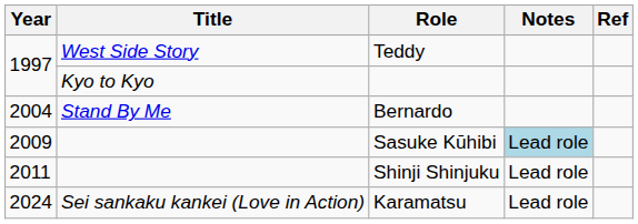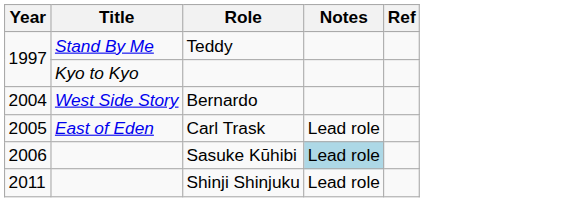 <table class="wikitable sortable">
 <tr>
 <th>Year</th>
 <th>Title</th>
 <th>Role</th>
 <th class="unsortable">Notes</th>
 <th class="unsortable">Ref</th>
 </tr>
 <tr>
 <td rowspan="2">1997</td>
-<td><em><a href='#'>West Side Story</a></em></td>
+<td><em><a href='#'>Stand By Me</a></em></td>
 <td>Teddy</td>
 <td></td>
 <td></td>
 </tr>
 <tr>
 <td><em>Kyo to Kyo</em></td>
 <td></td>
 <td></td>
 <td></td>
 </tr>
 <tr>
 <td>2004</td>
-<td><em><a href='#'>Stand By Me</a></em></td>
+<td><em><a href='#'>West Side Story</a></em></td>
 <td>Bernardo</td>
 <td></td>
 <td></td>
 </tr>
 <tr>
-<td>2009</td>
+<td>2005</td>
+<td><em><a href='#'>East of Eden</a></em></td>
+<td>Carl Trask</td>
+<td>Lead role</td>
+<td></td>
+</tr>
+<tr>
+<td>2006</td>
 <td><em></em></td>
 <td>Sasuke Kūhibi</td>
 <td style="background: lightblue;">Lead role</td>
 <td></td>
 </tr>
 <tr>
 <td>2011</td>
 <td><em></em></td>
 <td>Shinji Shinjuku</td>
 <td>Lead role</td>
 <td></td>
 </tr>
-<tr>
-<td>2024</td>
-<td><em>Sei sankaku kankei (Love in Action)</em></td>
-<td>Karamatsu</td>
-<td>Lead role</td>
-<td></td>
-</tr>
 </table>
